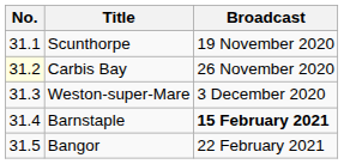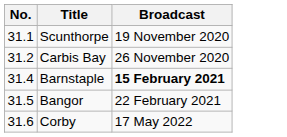 <table class="wikitable">
 <tr>
 <th>No.</th>
 <th>Title</th>
 <th>Broadcast</th>
 </tr>
 <tr>
 <td>31.1</td>
 <td>Scunthorpe</td>
 <td>19 November 2020</td>
 </tr>
 <tr>
-<td style="background: lightyellow;">31.2</td>
+<td>31.2</td>
 <td>Carbis Bay</td>
 <td>26 November 2020</td>
-</tr>
-<tr>
-<td>31.3</td>
-<td>Weston-super-Mare</td>
-<td>3 December 2020</td>
 </tr>
 <tr>
 <td>31.4</td>
 <td>Barnstaple</td>
 <td><strong>15 February 2021</strong></td>
 </tr>
 <tr>
 <td>31.5</td>
 <td>Bangor</td>
 <td>22 February 2021</td>
 </tr>
+<tr>
+<td>31.6</td>
+<td>Corby</td>
+<td>17 May 2022</td>
+</tr>
 </table>
